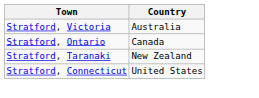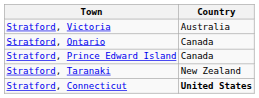 <table class="wikitable">
 <tr>
 <th>Town</th>
 <th>Country</th>
 </tr>
 <tr>
 <td><a href='#'>Stratford</a>, <a href='#'>Victoria</a></td>
 <td>Australia</td>
 </tr>
 <tr>
 <td><a href='#'>Stratford</a>, <a href='#'>Ontario</a></td>
 <td>Canada</td>
 </tr>
 <tr>
+<td><a href='#'>Stratford</a>, <a href='#'>Prince Edward Island</a></td>
+<td>Canada</td>
+</tr>
+<tr>
 <td><a href='#'>Stratford</a>, <a href='#'>Taranaki</a></td>
 <td>New Zealand</td>
 </tr>
 <tr>
 <td><a href='#'>Stratford</a>, <a href='#'>Connecticut</a></td>
-<td>United States</td>
+<td><strong>United States</strong></td>
 </tr>
 </table>
